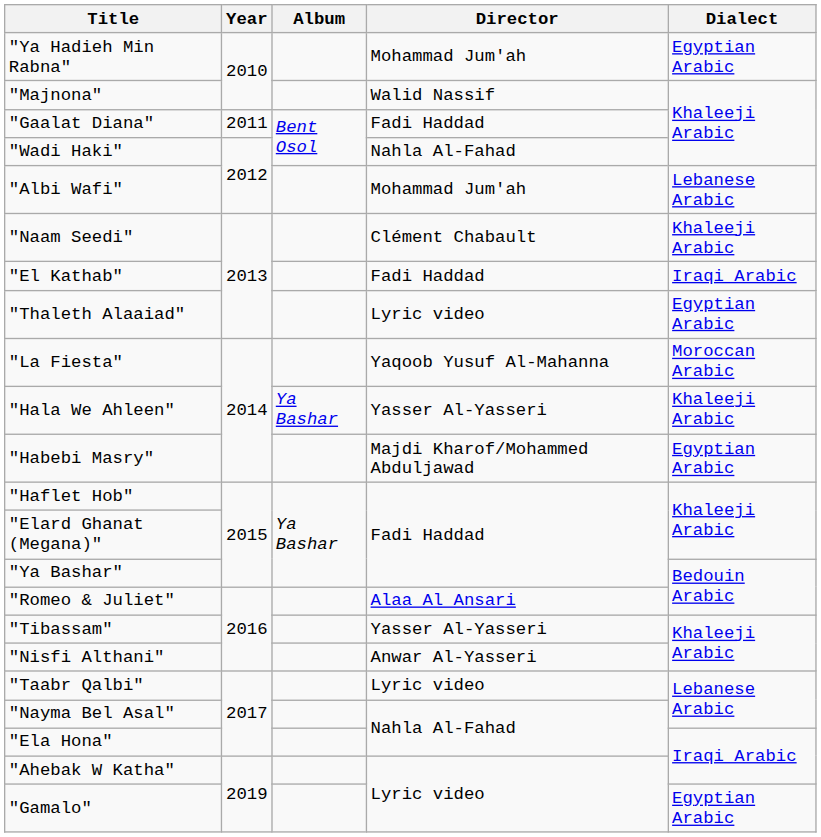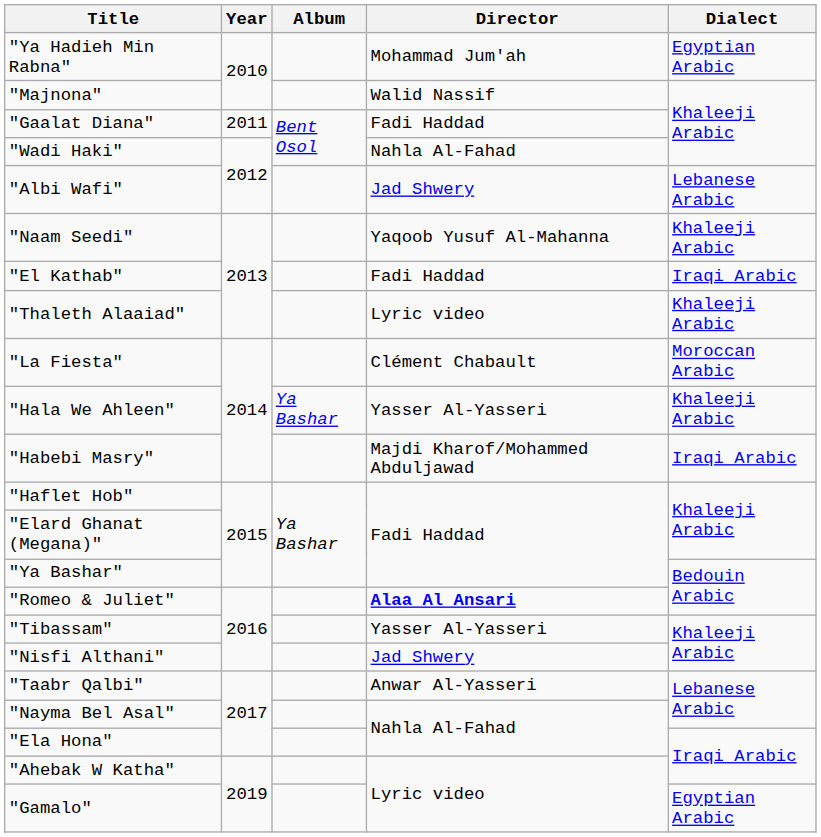 <table class="wikitable plainrowheaders">
 <tr>
 <th scope="col">Title</th>
 <th scope="col">Year</th>
 <th scope="col">Album</th>
 <th scope="col">Director</th>
 <th scope="col">Dialect</th>
 </tr>
 <tr>
 <td>"Ya Hadieh Min Rabna"</td>
 <td rowspan="2">2010</td>
 <td></td>
 <td>Mohammad Jum'ah</td>
 <td><a href='#'>Egyptian Arabic</a></td>
 </tr>
 <tr>
 <td>"Majnona"</td>
 <td></td>
 <td>Walid Nassif</td>
 <td rowspan="3"><a href='#'>Khaleeji Arabic</a></td>
 </tr>
 <tr>
 <td>"Gaalat Diana"</td>
 <td>2011</td>
 <td rowspan="2"><em><a href='#'>Bent Osol</a></em></td>
 <td>Fadi Haddad</td>
 </tr>
 <tr>
 <td>"Wadi Haki"</td>
 <td rowspan="2">2012</td>
 <td>Nahla Al-Fahad</td>
 </tr>
 <tr>
 <td>"Albi Wafi"</td>
 <td></td>
-<td>Mohammad Jum'ah</td>
+<td><a href='#'>Jad Shwery</a></td>
 <td><a href='#'>Lebanese Arabic</a></td>
 </tr>
 <tr>
 <td>"Naam Seedi"</td>
 <td rowspan="3">2013</td>
 <td></td>
-<td>Clément Chabault</td>
+<td>Yaqoob Yusuf Al-Mahanna</td>
 <td><a href='#'>Khaleeji Arabic</a></td>
 </tr>
 <tr>
 <td>"El Kathab"</td>
 <td></td>
 <td>Fadi Haddad</td>
 <td><a href='#'>Iraqi Arabic</a></td>
 </tr>
 <tr>
 <td>"Thaleth Alaaiad"</td>
 <td></td>
 <td>Lyric video</td>
-<td><a href='#'>Egyptian Arabic</a></td>
+<td><a href='#'>Khaleeji Arabic</a></td>
 </tr>
 <tr>
 <td>"La Fiesta"</td>
 <td rowspan="3">2014</td>
 <td></td>
-<td>Yaqoob Yusuf Al-Mahanna</td>
+<td>Clément Chabault</td>
 <td><a href='#'>Moroccan Arabic</a></td>
 </tr>
 <tr>
 <td>"Hala We Ahleen"</td>
 <td><em><a href='#'>Ya Bashar</a></em></td>
 <td>Yasser Al-Yasseri</td>
 <td><a href='#'>Khaleeji Arabic</a></td>
 </tr>
 <tr>
 <td>"Habebi Masry"</td>
 <td></td>
 <td>Majdi Kharof/Mohammed Abduljawad</td>
-<td><a href='#'>Egyptian Arabic</a></td>
+<td><a href='#'>Iraqi Arabic</a></td>
 </tr>
 <tr>
 <td>"Haflet Hob"</td>
 <td rowspan="3">2015</td>
 <td rowspan="3"><em>Ya Bashar</em></td>
 <td rowspan="3">Fadi Haddad</td>
 <td rowspan="2"><a href='#'>Khaleeji Arabic</a></td>
 </tr>
 <tr>
 <td>"Elard Ghanat (Megana)"</td>
 </tr>
 <tr>
 <td>"Ya Bashar"</td>
 <td rowspan="2"><a href='#'>Bedouin Arabic</a></td>
 </tr>
 <tr>
 <td>"Romeo & Juliet"</td>
 <td rowspan="3">2016</td>
 <td></td>
-<td><a href='#'>Alaa Al Ansari</a></td>
+<td><strong><a href='#'>Alaa Al Ansari</a></strong></td>
 </tr>
 <tr>
 <td>"Tibassam"</td>
 <td></td>
 <td>Yasser Al-Yasseri</td>
 <td rowspan="2"><a href='#'>Khaleeji Arabic</a></td>
 </tr>
 <tr>
 <td>"Nisfi Althani"</td>
 <td></td>
-<td>Anwar Al-Yasseri</td>
+<td><a href='#'>Jad Shwery</a></td>
 </tr>
 <tr>
 <td>"Taabr Qalbi"</td>
 <td rowspan="3">2017</td>
 <td></td>
-<td>Lyric video</td>
+<td>Anwar Al-Yasseri</td>
 <td rowspan="2"><a href='#'>Lebanese Arabic</a></td>
 </tr>
 <tr>
 <td>"Nayma Bel Asal"</td>
 <td></td>
 <td rowspan="2">Nahla Al-Fahad</td>
 </tr>
 <tr>
 <td>"Ela Hona"</td>
 <td></td>
 <td rowspan="2"><a href='#'>Iraqi Arabic</a></td>
 </tr>
 <tr>
 <td>"Ahebak W Katha"</td>
 <td rowspan="2">2019</td>
 <td></td>
 <td rowspan="2">Lyric video</td>
 </tr>
 <tr>
 <td>"Gamalo"</td>
 <td></td>
 <td><a href='#'>Egyptian Arabic</a></td>
 </tr>
 </table>
